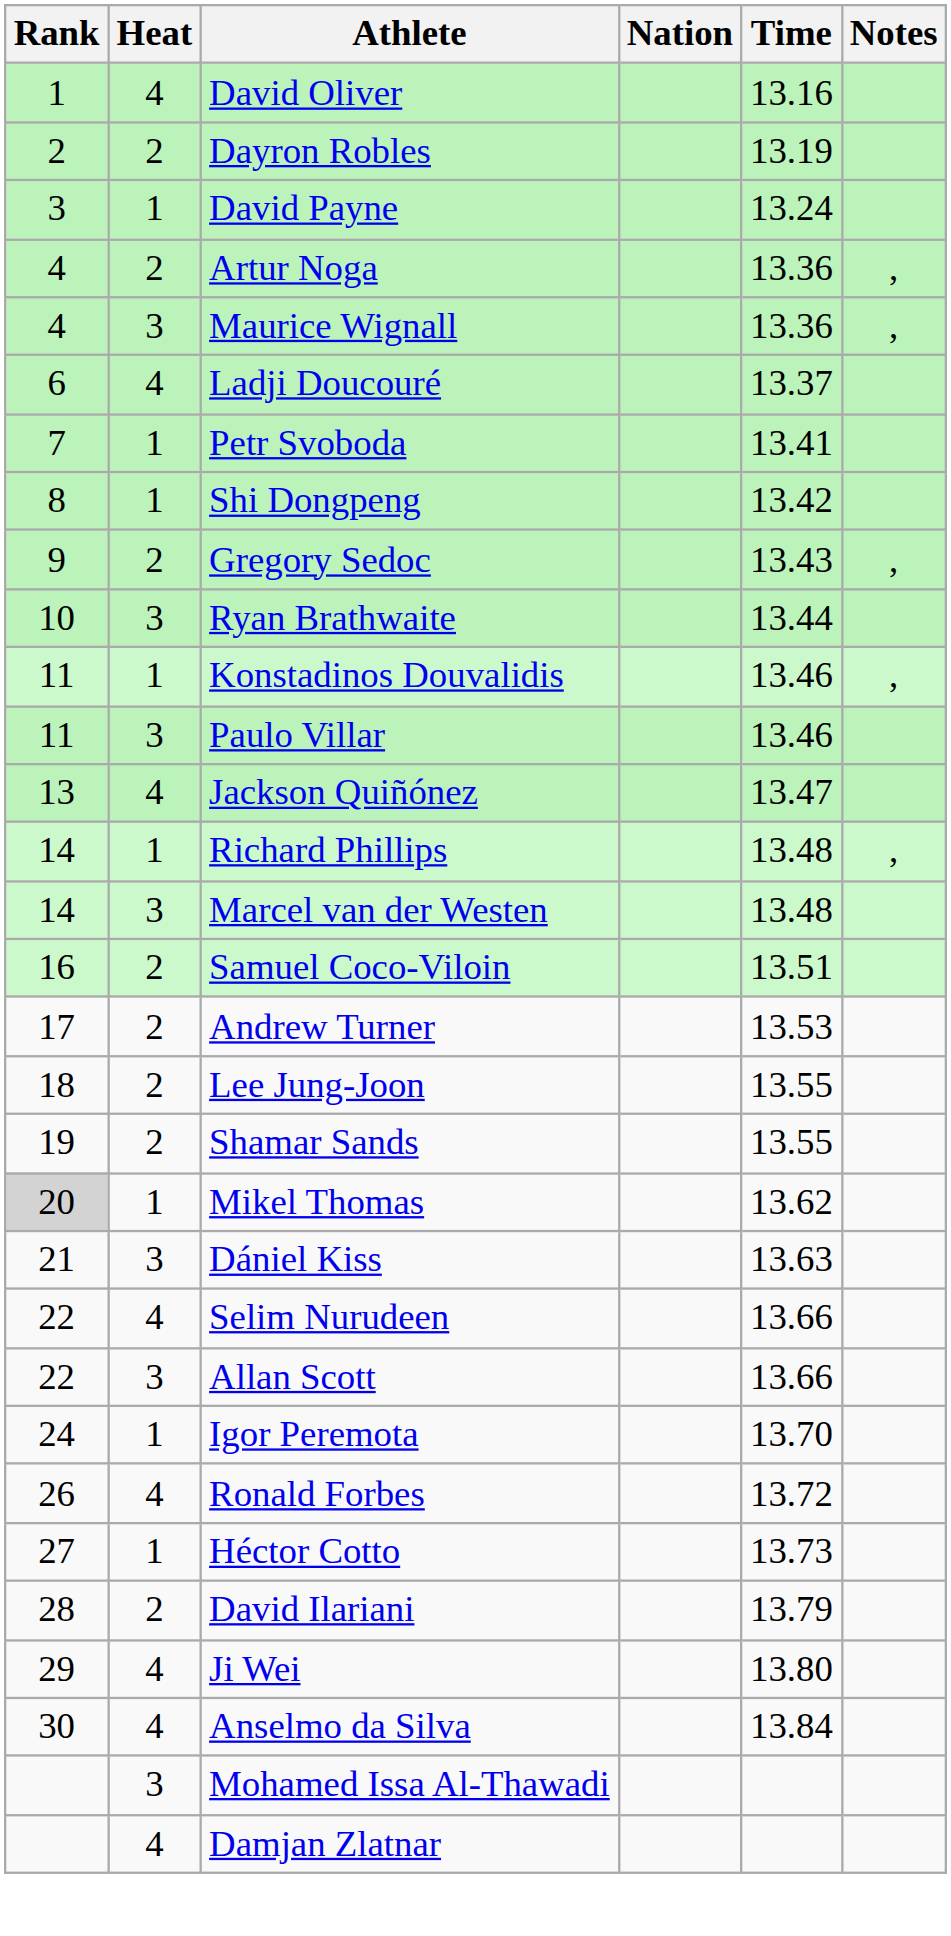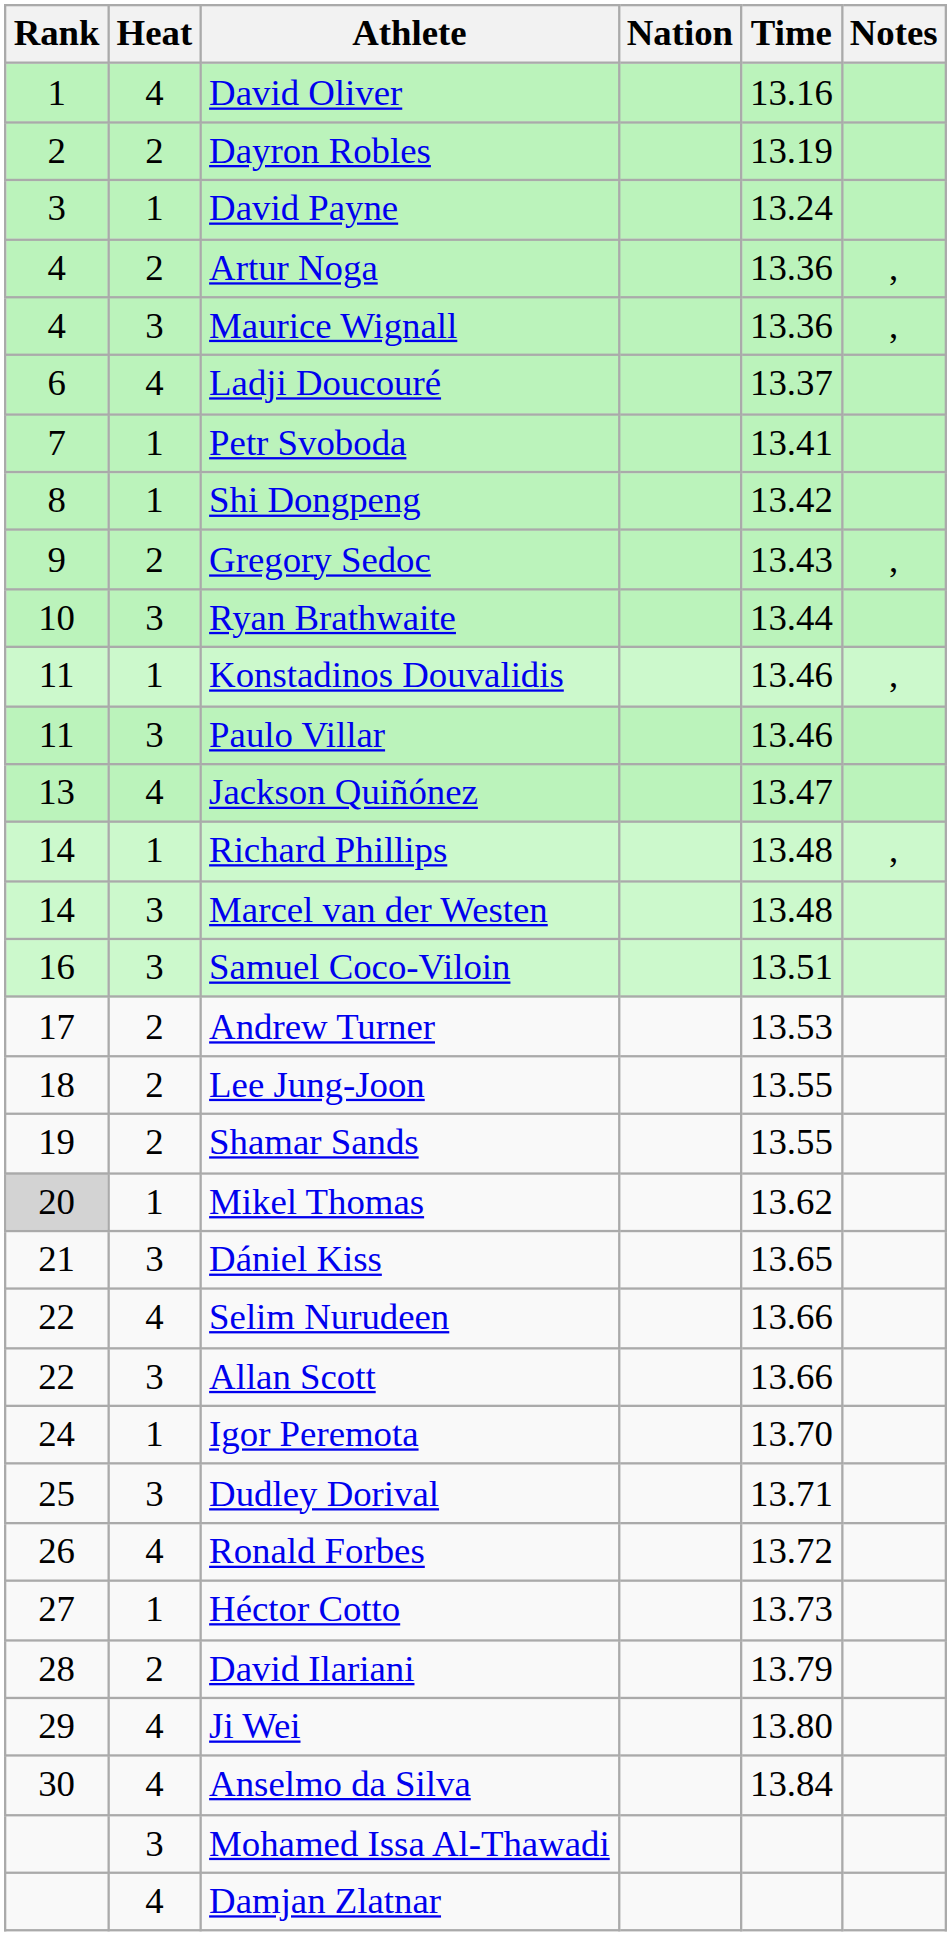 <table class="wikitable sortable" style="text-align:center">
 <tr>
 <th>Rank</th>
 <th>Heat</th>
 <th>Athlete</th>
 <th>Nation</th>
 <th>Time</th>
 <th>Notes</th>
 </tr>
 <tr bgcolor=bbf3bb>
 <td>1</td>
 <td>4</td>
 <td align=left><a href='#'>David Oliver</a></td>
 <td align=left></td>
 <td>13.16</td>
 <td></td>
 </tr>
 <tr bgcolor=bbf3bb>
 <td>2</td>
 <td>2</td>
 <td align=left><a href='#'>Dayron Robles</a></td>
 <td align=left></td>
 <td>13.19</td>
 <td></td>
 </tr>
 <tr bgcolor=bbf3bb>
 <td>3</td>
 <td>1</td>
 <td align=left><a href='#'>David Payne</a></td>
 <td align=left></td>
 <td>13.24</td>
 <td></td>
 </tr>
 <tr bgcolor=bbf3bb>
 <td>4</td>
 <td>2</td>
 <td align=left><a href='#'>Artur Noga</a></td>
 <td align=left></td>
 <td>13.36</td>
 <td>, </td>
 </tr>
 <tr bgcolor=bbf3bb>
 <td>4</td>
 <td>3</td>
 <td align=left><a href='#'>Maurice Wignall</a></td>
 <td align=left></td>
 <td>13.36</td>
 <td>, </td>
 </tr>
 <tr bgcolor=bbf3bb>
 <td>6</td>
 <td>4</td>
 <td align=left><a href='#'>Ladji Doucouré</a></td>
 <td align=left></td>
 <td>13.37</td>
 <td></td>
 </tr>
 <tr bgcolor=bbf3bb>
 <td>7</td>
 <td>1</td>
 <td align=left><a href='#'>Petr Svoboda</a></td>
 <td align=left></td>
 <td>13.41</td>
 <td></td>
 </tr>
 <tr bgcolor=bbf3bb>
 <td>8</td>
 <td>1</td>
 <td align=left><a href='#'>Shi Dongpeng</a></td>
 <td align=left></td>
 <td>13.42</td>
 <td></td>
 </tr>
 <tr bgcolor=bbf3bb>
 <td>9</td>
 <td>2</td>
 <td align=left><a href='#'>Gregory Sedoc</a></td>
 <td align=left></td>
 <td>13.43</td>
 <td>, </td>
 </tr>
 <tr bgcolor=bbf3bb>
 <td>10</td>
 <td>3</td>
 <td align=left><a href='#'>Ryan Brathwaite</a></td>
 <td align=left></td>
 <td>13.44</td>
 <td></td>
 </tr>
 <tr bgcolor=ccf9cc>
 <td>11</td>
 <td>1</td>
 <td align=left><a href='#'>Konstadinos Douvalidis</a></td>
 <td align=left></td>
 <td>13.46</td>
 <td>, </td>
 </tr>
 <tr bgcolor=bbf3bb>
 <td>11</td>
 <td>3</td>
 <td align=left><a href='#'>Paulo Villar</a></td>
 <td align=left></td>
 <td>13.46</td>
 <td></td>
 </tr>
 <tr bgcolor=bbf3bb>
 <td>13</td>
 <td>4</td>
 <td align=left><a href='#'>Jackson Quiñónez</a></td>
 <td align=left></td>
 <td>13.47</td>
 <td></td>
 </tr>
 <tr bgcolor=ccf9cc>
 <td>14</td>
 <td>1</td>
 <td align=left><a href='#'>Richard Phillips</a></td>
 <td align=left></td>
 <td>13.48</td>
 <td>, </td>
 </tr>
 <tr bgcolor=ccf9cc>
 <td>14</td>
 <td>3</td>
 <td align=left><a href='#'>Marcel van der Westen</a></td>
 <td align=left></td>
 <td>13.48</td>
 <td></td>
 </tr>
 <tr bgcolor=ccf9cc>
 <td>16</td>
-<td>2</td>
+<td>3</td>
 <td align=left><a href='#'>Samuel Coco-Viloin</a></td>
 <td align=left></td>
 <td>13.51</td>
 <td></td>
 </tr>
 <tr>
 <td>17</td>
 <td>2</td>
 <td align=left><a href='#'>Andrew Turner</a></td>
 <td align=left></td>
 <td>13.53</td>
 <td></td>
 </tr>
 <tr>
 <td>18</td>
 <td>2</td>
 <td align=left><a href='#'>Lee Jung-Joon</a></td>
 <td align=left></td>
 <td>13.55</td>
 <td></td>
 </tr>
 <tr>
 <td>19</td>
 <td>2</td>
 <td align=left><a href='#'>Shamar Sands</a></td>
 <td align=left></td>
 <td>13.55</td>
 <td></td>
 </tr>
 <tr>
 <td style="background: lightgrey;">20</td>
 <td>1</td>
 <td align=left><a href='#'>Mikel Thomas</a></td>
 <td align=left></td>
 <td>13.62</td>
 <td></td>
 </tr>
 <tr>
 <td>21</td>
 <td>3</td>
 <td align=left><a href='#'>Dániel Kiss</a></td>
 <td align=left></td>
-<td>13.63</td>
+<td>13.65</td>
 <td></td>
 </tr>
 <tr>
 <td>22</td>
 <td>4</td>
 <td align=left><a href='#'>Selim Nurudeen</a></td>
 <td align=left></td>
 <td>13.66</td>
 <td></td>
 </tr>
 <tr>
 <td>22</td>
 <td>3</td>
 <td align=left><a href='#'>Allan Scott</a></td>
 <td align=left></td>
 <td>13.66</td>
 <td></td>
 </tr>
 <tr>
 <td>24</td>
 <td>1</td>
 <td align=left><a href='#'>Igor Peremota</a></td>
 <td align=left></td>
 <td>13.70</td>
+<td></td>
+</tr>
+<tr>
+<td>25</td>
+<td>3</td>
+<td align=left><a href='#'>Dudley Dorival</a></td>
+<td align=left></td>
+<td>13.71</td>
 <td></td>
 </tr>
 <tr>
 <td>26</td>
 <td>4</td>
 <td align=left><a href='#'>Ronald Forbes</a></td>
 <td align=left></td>
 <td>13.72</td>
 <td></td>
 </tr>
 <tr>
 <td>27</td>
 <td>1</td>
 <td align=left><a href='#'>Héctor Cotto</a></td>
 <td align=left></td>
 <td>13.73</td>
 <td></td>
 </tr>
 <tr>
 <td>28</td>
 <td>2</td>
 <td align=left><a href='#'>David Ilariani</a></td>
 <td align=left></td>
 <td>13.79</td>
 <td></td>
 </tr>
 <tr>
 <td>29</td>
 <td>4</td>
 <td align=left><a href='#'>Ji Wei</a></td>
 <td align=left></td>
 <td>13.80</td>
 <td></td>
 </tr>
 <tr>
 <td>30</td>
 <td>4</td>
 <td align=left><a href='#'>Anselmo da Silva</a></td>
 <td align=left></td>
 <td>13.84</td>
 <td></td>
 </tr>
 <tr>
 <td></td>
 <td>3</td>
 <td align=left><a href='#'>Mohamed Issa Al-Thawadi</a></td>
 <td align=left></td>
 <td data-sort-value=99.98></td>
 <td></td>
 </tr>
 <tr>
 <td></td>
 <td>4</td>
 <td align=left><a href='#'>Damjan Zlatnar</a></td>
 <td align=left></td>
 <td data-sort-value=99.99></td>
 <td></td>
 </tr>
 </table>
